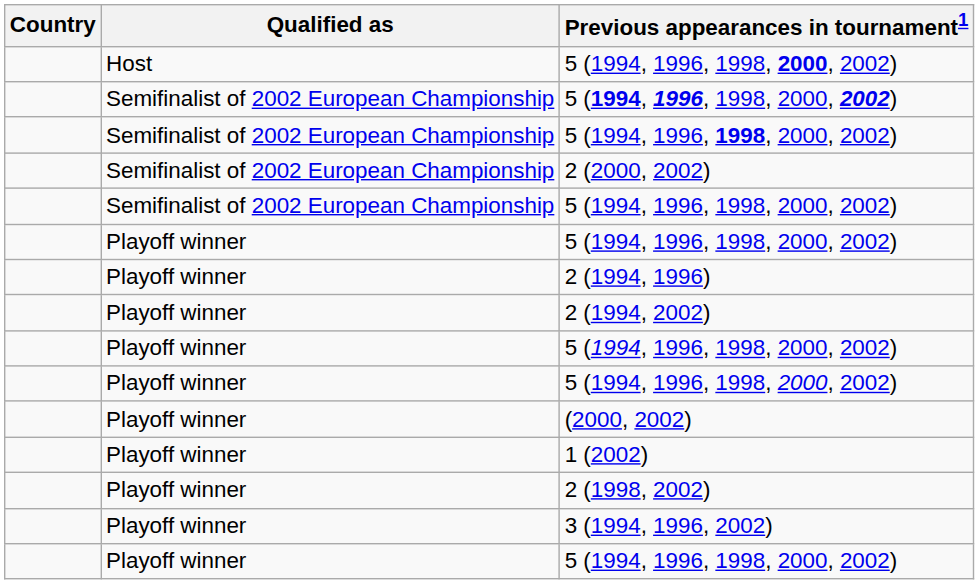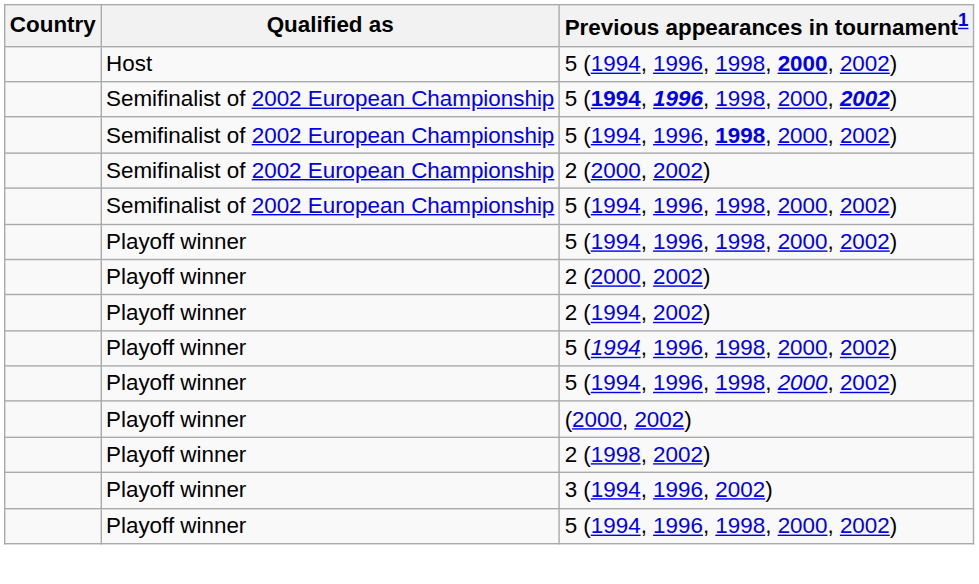 <table class="wikitable sortable">
 <tr>
 <th>Country</th>
 <th>Qualified as</th>
 <th>Previous appearances in tournament<sup><a href='#'>1</a></sup></th>
 </tr>
 <tr>
 <td></td>
 <td>Host</td>
 <td>5 (<a href='#'>1994</a>, <a href='#'>1996</a>, <a href='#'>1998</a>, <strong><a href='#'>2000</a></strong>, <a href='#'>2002</a>)</td>
 </tr>
 <tr>
 <td></td>
 <td>Semifinalist of <a href='#'>2002 European Championship</a></td>
 <td>5 (<strong><a href='#'>1994</a></strong>, <strong><em><a href='#'>1996</a></em></strong>, <a href='#'>1998</a>, <a href='#'>2000</a>, <strong><em><a href='#'>2002</a></em></strong>)</td>
 </tr>
 <tr>
 <td></td>
 <td>Semifinalist of <a href='#'>2002 European Championship</a></td>
 <td>5 (<a href='#'>1994</a>, <a href='#'>1996</a>, <strong><a href='#'>1998</a></strong>, <a href='#'>2000</a>, <a href='#'>2002</a>)</td>
 </tr>
 <tr>
 <td></td>
 <td>Semifinalist of <a href='#'>2002 European Championship</a></td>
 <td>2 (<a href='#'>2000</a>, <a href='#'>2002</a>)</td>
 </tr>
 <tr>
 <td></td>
 <td>Semifinalist of <a href='#'>2002 European Championship</a></td>
 <td>5 (<a href='#'>1994</a>, <a href='#'>1996</a>, <a href='#'>1998</a>, <a href='#'>2000</a>, <a href='#'>2002</a>)</td>
 </tr>
 <tr>
 <td></td>
 <td>Playoff winner</td>
 <td>5 (<a href='#'>1994</a>, <a href='#'>1996</a>, <a href='#'>1998</a>, <a href='#'>2000</a>, <a href='#'>2002</a>)</td>
 </tr>
 <tr>
 <td></td>
 <td>Playoff winner</td>
-<td>2 (<a href='#'>1994</a>, <a href='#'>1996</a>)</td>
+<td>2 (<a href='#'>2000</a>, <a href='#'>2002</a>)</td>
 </tr>
 <tr>
 <td></td>
 <td>Playoff winner</td>
 <td>2 (<a href='#'>1994</a>, <a href='#'>2002</a>)</td>
 </tr>
 <tr>
 <td></td>
 <td>Playoff winner</td>
 <td>5 (<em><a href='#'>1994</a></em>, <a href='#'>1996</a>, <a href='#'>1998</a>, <a href='#'>2000</a>, <a href='#'>2002</a>)</td>
 </tr>
 <tr>
 <td></td>
 <td>Playoff winner</td>
 <td>5 (<a href='#'>1994</a>, <a href='#'>1996</a>, <a href='#'>1998</a>, <em><a href='#'>2000</a></em>, <a href='#'>2002</a>)</td>
 </tr>
 <tr>
 <td></td>
 <td>Playoff winner</td>
 <td> (<a href='#'>2000</a>, <a href='#'>2002</a>)</td>
 </tr>
 <tr>
 <td></td>
 <td>Playoff winner</td>
-<td>1 (<a href='#'>2002</a>)</td>
-</tr>
-<tr>
-<td></td>
-<td>Playoff winner</td>
 <td>2 (<a href='#'>1998</a>, <a href='#'>2002</a>)</td>
 </tr>
 <tr>
 <td></td>
 <td>Playoff winner</td>
 <td>3 (<a href='#'>1994</a>, <a href='#'>1996</a>, <a href='#'>2002</a>)</td>
 </tr>
 <tr>
 <td></td>
 <td>Playoff winner</td>
 <td>5 (<a href='#'>1994</a>, <a href='#'>1996</a>, <a href='#'>1998</a>, <a href='#'>2000</a>, <a href='#'>2002</a>)</td>
 </tr>
 </table>
